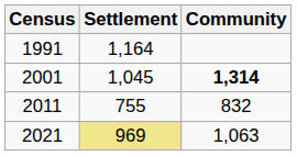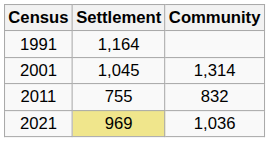 <table class="wikitable" style="text-align:center">
 <tr>
 <th>Census</th>
 <th>Settlement</th>
 <th>Community</th>
 </tr>
 <tr>
 <td>1991</td>
 <td>1,164</td>
 <td></td>
 </tr>
 <tr>
 <td>2001</td>
 <td>1,045</td>
-<td><strong>1,314</strong></td>
+<td>1,314</td>
 </tr>
 <tr>
 <td>2011</td>
 <td>755</td>
 <td>832</td>
 </tr>
 <tr>
 <td>2021</td>
 <td style="background: khaki;">969</td>
-<td>1,063</td>
+<td>1,036</td>
 </tr>
 </table>
